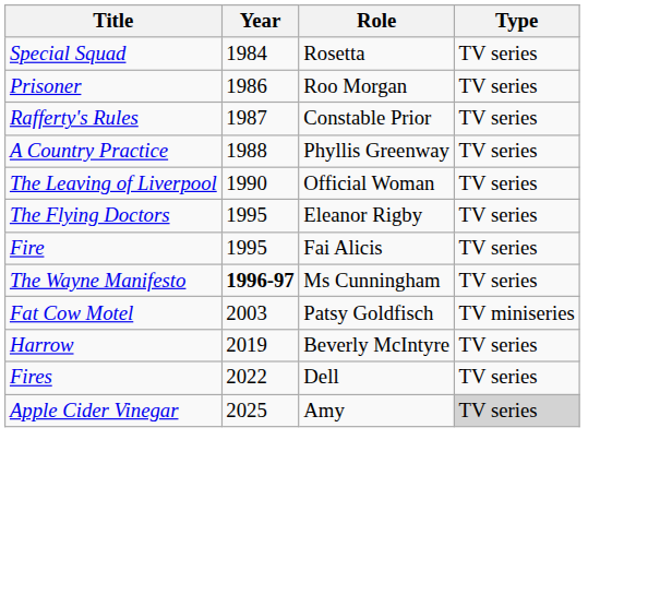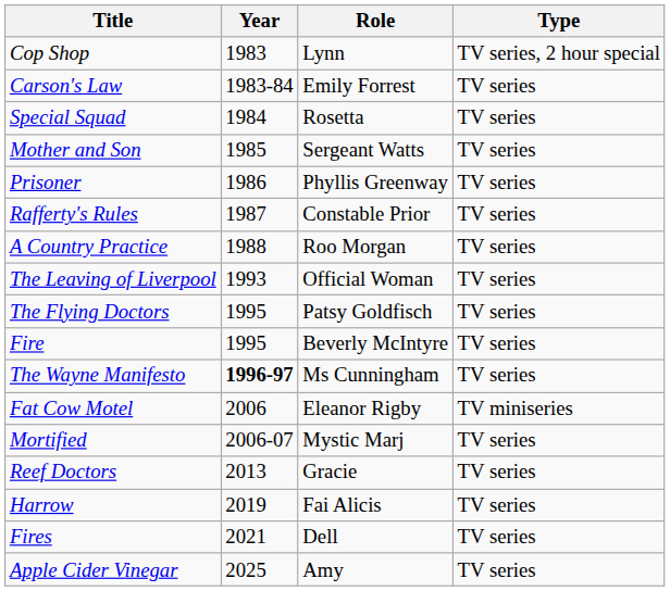 <table class="wikitable">
 <tr>
 <th>Title</th>
 <th>Year</th>
 <th>Role</th>
 <th>Type</th>
 </tr>
 <tr>
+<td><em>Cop Shop</em></td>
+<td>1983</td>
+<td>Lynn</td>
+<td>TV series, 2 hour special</td>
+</tr>
+<tr>
+<td><em><a href='#'>Carson's Law</a></em></td>
+<td>1983-84</td>
+<td>Emily Forrest</td>
+<td>TV series</td>
+</tr>
+<tr>
 <td><em><a href='#'>Special Squad</a></em> </td>
 <td>1984</td>
 <td>Rosetta</td>
 <td>TV series</td>
 </tr>
 <tr>
+<td><em><a href='#'>Mother and Son</a></em></td>
+<td>1985</td>
+<td>Sergeant Watts</td>
+<td>TV series</td>
+</tr>
+<tr>
 <td><em><a href='#'>Prisoner</a></em></td>
 <td>1986</td>
-<td>Roo Morgan</td>
+<td>Phyllis Greenway</td>
 <td>TV series</td>
 </tr>
 <tr>
 <td><em><a href='#'>Rafferty's Rules</a></em></td>
 <td>1987</td>
 <td>Constable Prior</td>
 <td>TV series</td>
 </tr>
 <tr>
 <td><em><a href='#'>A Country Practice</a></em></td>
 <td>1988</td>
-<td>Phyllis Greenway</td>
+<td>Roo Morgan</td>
 <td>TV series</td>
 </tr>
 <tr>
 <td><em><a href='#'>The Leaving of Liverpool</a></em></td>
-<td>1990</td>
+<td>1993</td>
 <td>Official Woman</td>
 <td>TV series</td>
 </tr>
 <tr>
 <td><em><a href='#'>The Flying Doctors</a></em></td>
 <td>1995</td>
-<td>Eleanor Rigby</td>
+<td>Patsy Goldfisch</td>
 <td>TV series</td>
 </tr>
 <tr>
 <td><em><a href='#'>Fire</a></em></td>
 <td>1995</td>
-<td>Fai Alicis</td>
+<td>Beverly McIntyre</td>
 <td>TV series</td>
 </tr>
 <tr>
 <td><em><a href='#'>The Wayne Manifesto</a></em></td>
 <td><strong>1996-97</strong></td>
 <td>Ms Cunningham</td>
 <td>TV series</td>
 </tr>
 <tr>
 <td><em><a href='#'>Fat Cow Motel</a></em> </td>
-<td>2003</td>
-<td>Patsy Goldfisch</td>
+<td>2006</td>
+<td>Eleanor Rigby</td>
 <td>TV miniseries</td>
+</tr>
+<tr>
+<td><em><a href='#'>Mortified</a></em></td>
+<td>2006-07</td>
+<td>Mystic Marj</td>
+<td>TV series</td>
+</tr>
+<tr>
+<td><em><a href='#'>Reef Doctors</a></em></td>
+<td>2013</td>
+<td>Gracie</td>
+<td>TV series</td>
 </tr>
 <tr>
 <td><em><a href='#'>Harrow</a></em></td>
 <td>2019</td>
-<td>Beverly McIntyre</td>
+<td>Fai Alicis</td>
 <td>TV series</td>
 </tr>
 <tr>
 <td><em><a href='#'>Fires</a></em></td>
-<td>2022</td>
+<td>2021</td>
 <td>Dell</td>
 <td>TV series</td>
 </tr>
 <tr>
 <td><em><a href='#'>Apple Cider Vinegar</a></em></td>
 <td>2025</td>
 <td>Amy</td>
-<td style="background: lightgrey;">TV series</td>
+<td>TV series</td>
 </tr>
 </table>
